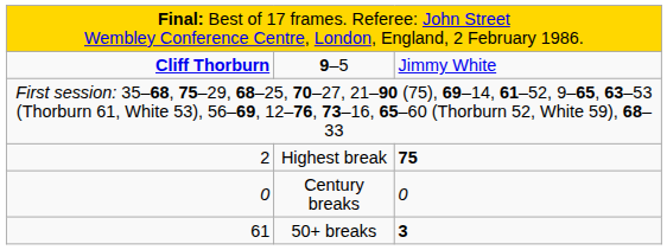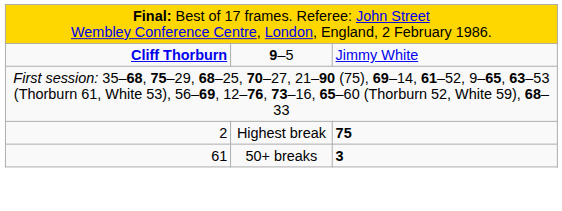 <table class="wikitable" style="font-size: 95%; margin: 1em auto 1em auto;">
 <tr>
 <td colspan="3" align="center" bgcolor="#ffd700"><strong>Final:</strong> Best of 17 frames. Referee: <a href='#'>John Street</a><br><a href='#'>Wembley Conference Centre</a>, <a href='#'>London</a>, England, 2 February 1986.</td>
 </tr>
 <tr>
 <td width="230" align="right"><strong><a href='#'>Cliff Thorburn</a></strong><br></td>
 <td width="100" align="center"><strong>9</strong>–5</td>
 <td width="230"><a href='#'>Jimmy White</a><br></td>
 </tr>
 <tr>
 <td colspan="3" align="center" style="font-size: 100%"><em>First session:</em> 35–<strong>68</strong>, <strong>75</strong>–29, <strong>68</strong>–25, <strong>70</strong>–27, 21–<strong>90</strong> (75), <strong>69</strong>–14, <strong>61</strong>–52, 9–<strong>65</strong>, <strong>63</strong>–53 (Thorburn 61, White 53), 56–<strong>69</strong>, 12–<strong>76</strong>, <strong>73</strong>–16, <strong>65</strong>–60 (Thorburn 52, White 59), <strong>68</strong>–33</td>
 </tr>
 <tr>
 <td align="right">2</td>
 <td align="center">Highest break</td>
 <td><strong>75</strong></td>
 </tr>
 <tr>
-<td align="right"><em>0</em></td>
-<td align="center">Century breaks</td>
-<td><em>0</em></td>
-</tr>
-<tr>
 <td align="right">61</td>
 <td align="center">50+ breaks</td>
 <td><strong>3</strong></td>
 </tr>
 </table>
